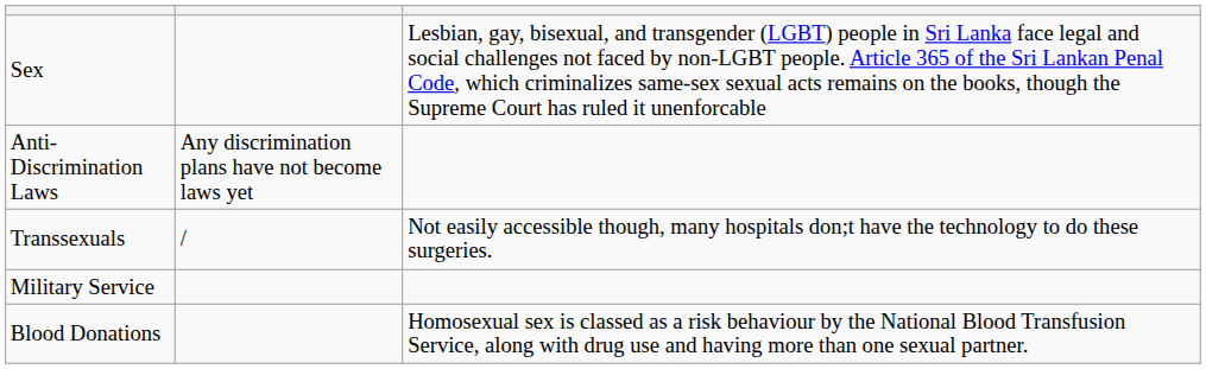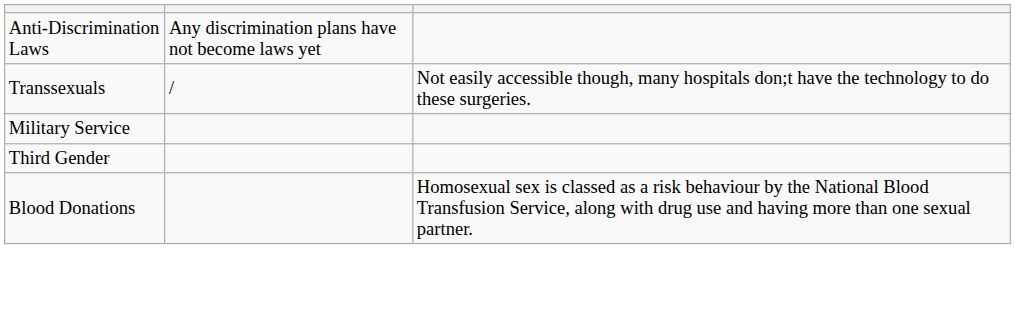 <table class="wikitable">
 <tr>
 <th></th>
 <th></th>
 <th></th>
-</tr>
-<tr>
-<td>Sex</td>
-<td></td>
-<td>Lesbian, gay, bisexual, and transgender (<a href='#'>LGBT</a>) people in <a href='#'>Sri Lanka</a> face legal and social challenges not faced by non-LGBT people. <a href='#'>Article 365 of the Sri Lankan Penal Code</a>, which criminalizes same-sex sexual acts remains on the books, though the Supreme Court has ruled it unenforcable</td>
 </tr>
 <tr>
 <td>Anti-Discrimination Laws</td>
 <td> Any discrimination plans have not become laws yet</td>
 </tr>
 <tr>
 <td>Transsexuals</td>
 <td>/</td>
 <td> Not easily accessible though, many hospitals don;t have the technology to do these surgeries.</td>
 </tr>
 <tr>
 <td>Military Service</td>
 <td></td>
 <td></td>
 </tr>
 <tr>
+<td>Third Gender</td>
+<td></td>
+<td></td>
+</tr>
+<tr>
 <td>Blood Donations</td>
 <td></td>
 <td>Homosexual sex is classed as a risk behaviour by the National Blood Transfusion Service, along with drug use and having more than one sexual partner.</td>
 </tr>
 </table>
